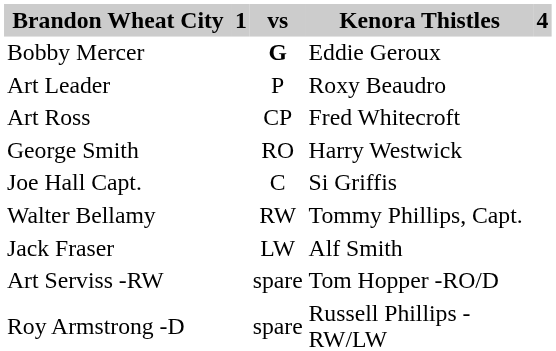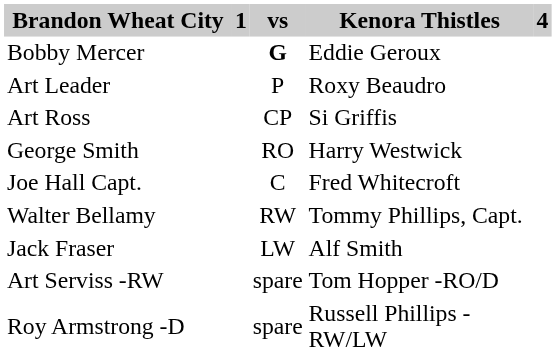 <table cellpadding=2 cellspacing=0 border=0 style="margin-left: 0.5in">
 <tr bgcolor=#cccccc>
 <th width=150>Brandon Wheat City</th>
 <th>1</th>
 <th width=30>vs</th>
 <th width=150>Kenora Thistles</th>
 <th>4</th>
 </tr>
 <tr>
 <td>Bobby Mercer</td>
 <td></td>
 <td align=center><strong>G</strong></td>
 <td>Eddie Geroux</td>
 <td></td>
 <td></td>
 </tr>
 <tr>
 <td>Art Leader</td>
 <td></td>
 <td align=center>P</td>
 <td>Roxy Beaudro</td>
 <td></td>
 <td></td>
 </tr>
 <tr>
 <td>Art Ross</td>
 <td></td>
 <td align=center>CP</td>
-<td>Fred Whitecroft</td>
+<td>Si Griffis</td>
 <td></td>
 <td></td>
 </tr>
 <tr>
 <td>George Smith</td>
 <td></td>
 <td align=center>RO</td>
 <td>Harry Westwick</td>
 <td></td>
 <td></td>
 </tr>
 <tr>
 <td>Joe Hall Capt.</td>
 <td></td>
 <td align=center>C</td>
-<td>Si Griffis</td>
+<td>Fred Whitecroft</td>
 <td></td>
 <td></td>
 </tr>
 <tr>
 <td>Walter Bellamy</td>
 <td></td>
 <td align=center>RW</td>
 <td>Tommy Phillips, Capt.</td>
 <td></td>
 <td></td>
 </tr>
 <tr>
 <td>Jack Fraser</td>
 <td></td>
 <td align=center>LW</td>
 <td>Alf Smith</td>
 <td></td>
 <td></td>
 </tr>
 <tr>
 <td>Art Serviss -RW</td>
 <td></td>
 <td align=center>spare</td>
 <td>Tom Hopper -RO/D</td>
 <td></td>
 <td></td>
 </tr>
 <tr>
 <td>Roy Armstrong -D</td>
 <td></td>
 <td align=center>spare</td>
 <td>Russell Phillips -RW/LW</td>
 <td></td>
 <td></td>
 </tr>
 <tr>
 </tr>
 </table>
